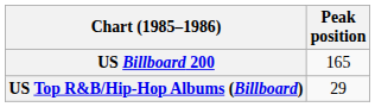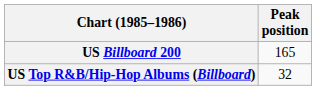 <table class="wikitable sortable plainrowheaders" style="text-align:center">
 <tr>
 <th scope="col">Chart (1985–1986)</th>
 <th scope="col">Peak<br>position</th>
 </tr>
 <tr>
 <th scope="row">US <a href='#'><em>Billboard</em> 200</a></th>
 <td>165</td>
 </tr>
 <tr>
 <th scope="row">US <a href='#'>Top R&B/Hip-Hop Albums</a> (<em><a href='#'>Billboard</a></em>)</th>
-<td>29</td>
+<td>32</td>
 </tr>
 </table>
